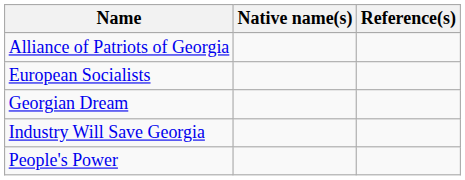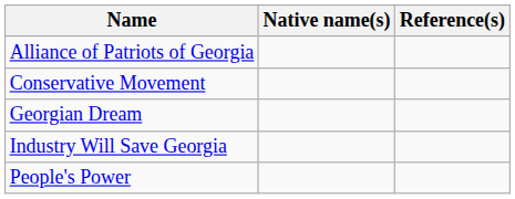 <table class="wikitable">
 <tr>
 <th>Name</th>
 <th>Native name(s)</th>
 <th>Reference(s)</th>
 </tr>
 <tr>
 <td><a href='#'>Alliance of Patriots of Georgia</a></td>
 <td></td>
 <td></td>
 </tr>
 <tr>
-<td><a href='#'>European Socialists</a></td>
+<td><a href='#'>Conservative Movement</a></td>
 <td></td>
 <td></td>
 </tr>
 <tr>
 <td><a href='#'>Georgian Dream</a></td>
 <td></td>
 <td></td>
 </tr>
 <tr>
 <td><a href='#'>Industry Will Save Georgia</a></td>
 <td></td>
 <td></td>
 </tr>
 <tr>
 <td><a href='#'>People's Power</a></td>
 <td></td>
 <td></td>
 </tr>
 </table>
